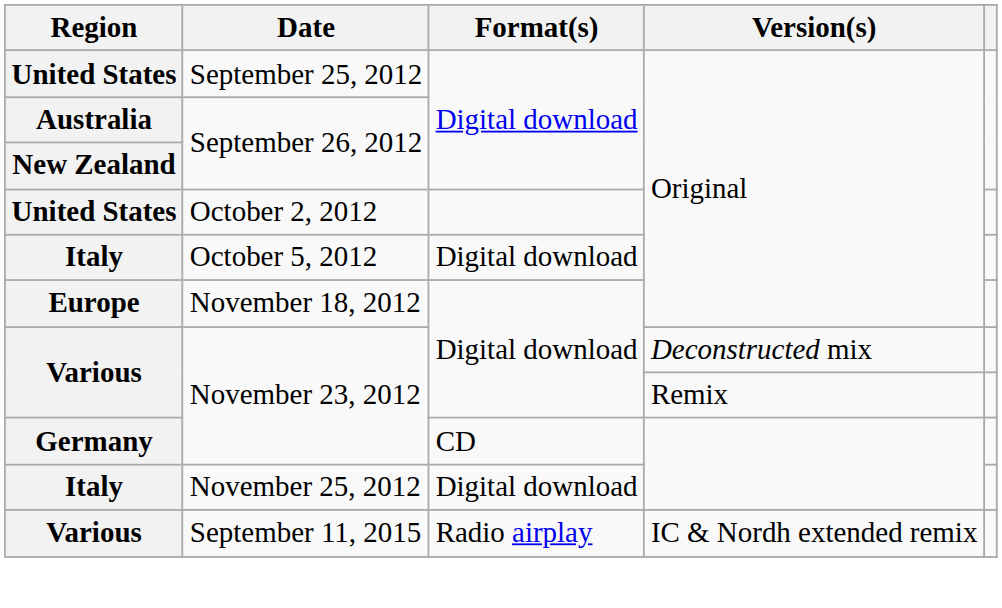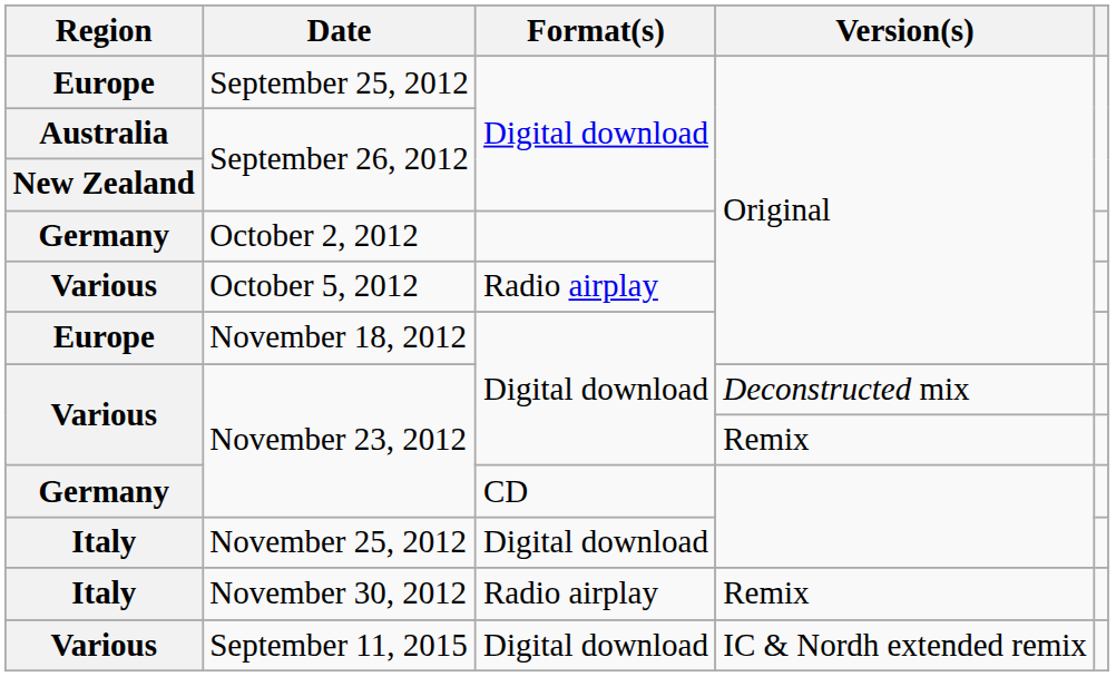 <table class="wikitable plainrowheaders">
 <tr>
 <th scope="col">Region</th>
 <th scope="col">Date</th>
 <th scope="col">Format(s)</th>
 <th scope="col">Version(s)</th>
 <th scope="col"></th>
 </tr>
 <tr>
-<th scope="row">United States</th>
+<th scope="row">Europe</th>
 <td>September 25, 2012</td>
 <td rowspan="3"><a href='#'>Digital download</a></td>
 <td rowspan="6">Original</td>
 <td align="center" rowspan="3"></td>
 </tr>
 <tr>
 <th scope="row">Australia</th>
 <td rowspan="2">September 26, 2012</td>
 </tr>
 <tr>
 <th scope="row">New Zealand</th>
 </tr>
 <tr>
-<th scope="row">United States</th>
+<th scope="row">Germany</th>
 <td>October 2, 2012</td>
 <td></td>
 <td align="center"></td>
 </tr>
 <tr>
-<th scope="row">Italy</th>
+<th scope="row">Various</th>
 <td>October 5, 2012</td>
-<td>Digital download</td>
+<td>Radio <a href='#'>airplay</a></td>
 <td align="center"></td>
 </tr>
 <tr>
 <th scope="row">Europe</th>
 <td>November 18, 2012</td>
 <td rowspan="3">Digital download</td>
 <td align="center"></td>
 </tr>
 <tr>
 <th rowspan="2" scope="row">Various</th>
 <td rowspan="3">November 23, 2012</td>
 <td><em>Deconstructed</em> mix</td>
 <td align="center"></td>
 </tr>
 <tr>
 <td>Remix</td>
 <td align="center"></td>
 </tr>
 <tr>
 <th scope="row">Germany</th>
 <td>CD</td>
 <td rowspan="2"></td>
 <td align="center"></td>
 </tr>
 <tr>
 <th scope="row">Italy</th>
 <td>November 25, 2012</td>
 <td>Digital download</td>
 <td align="center"></td>
 </tr>
 <tr>
+<th scope="row">Italy</th>
+<td>November 30, 2012</td>
+<td>Radio airplay</td>
+<td>Remix</td>
+<td align="center"></td>
+</tr>
+<tr>
 <th scope="row">Various</th>
 <td>September 11, 2015</td>
-<td>Radio <a href='#'>airplay</a></td>
+<td>Digital download</td>
 <td>IC & Nordh extended remix</td>
 <td align="center"></td>
 </tr>
 </table>
